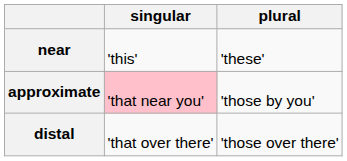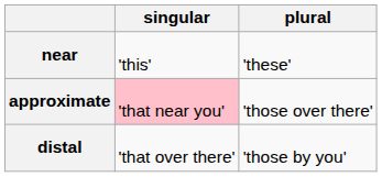 <table class="wikitable">
 <tr>
 <th></th>
 <th>singular</th>
 <th>plural</th>
 </tr>
 <tr>
 <th>near</th>
 <td><br>'this'</td>
 <td><br>'these'</td>
 </tr>
 <tr>
 <th>approximate</th>
 <td style="background: pink;"><br>'that near you'</td>
-<td><br>'those by you'</td>
+<td><br>'those over there'</td>
 </tr>
 <tr>
 <th>distal</th>
 <td><br>'that over there'</td>
-<td><br>'those over there'</td>
+<td><br>'those by you'</td>
 </tr>
 </table>
